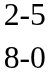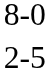 <table style="text-align:center">
 <tr>
 <th width=200></th>
 <th width=100></th>
 <th width=200></th>
 </tr>
 <tr>
 <td align=right></td>
-<td>2-5</td>
+<td>8-0</td>
 <td align=left></td>
 </tr>
 <tr>
 <td align=right></td>
-<td>8-0</td>
+<td>2-5</td>
 <td align=left></td>
 </tr>
 </table>
